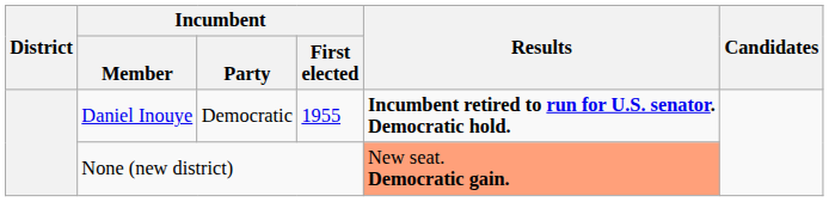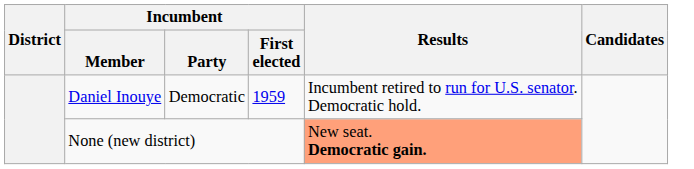 <table class="wikitable sortable">
 <tr>
 <th rowspan=2>District</th>
 <th colspan=3>Incumbent</th>
 <th rowspan=2>Results</th>
 <th rowspan=2 class="unsortable">Candidates</th>
 </tr>
 <tr valign=bottom>
 <th>Member</th>
 <th>Party</th>
 <th>First<br>elected</th>
 </tr>
 <tr>
 <th rowspan=2></th>
 <td><a href='#'>Daniel Inouye</a></td>
 <td>Democratic</td>
-<td><a href='#'>1955</a></td>
-<td><strong>Incumbent retired to <a href='#'>run for U.S. senator</a>.<br>Democratic hold.</strong></td>
+<td><a href='#'>1959</a></td>
+<td>Incumbent retired to <a href='#'>run for U.S. senator</a>.<br>Democratic hold.</td>
 <td rowspan=2 nowrap></td>
 </tr>
 <tr>
 <td colspan=3>None (new district)</td>
 <td style="background: lightsalmon;">New seat.<br><strong>Democratic gain.</strong></td>
 </tr>
 </table>
